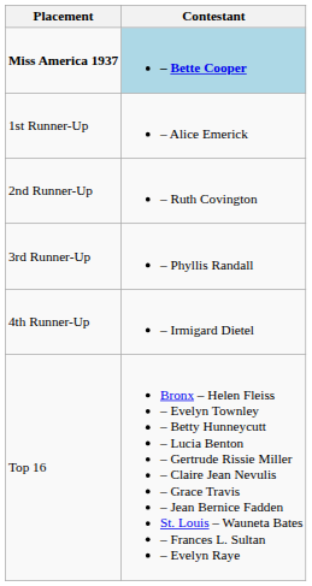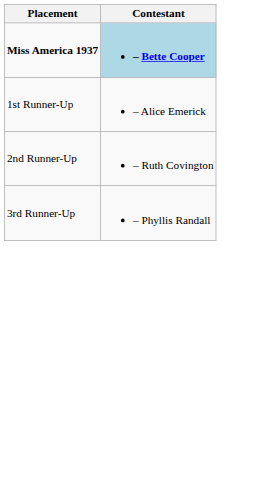 <table class="wikitable sortable" style="font-size: 95%;">
 <tr>
 <th>Placement</th>
 <th>Contestant</th>
 </tr>
 <tr>
 <td><strong>Miss America 1937</strong></td>
 <td style="background: lightblue;"><br><ul><li><strong> – <a href='#'>Bette Cooper</a></strong></li></ul></td>
 </tr>
 <tr>
 <td>1st Runner-Up</td>
 <td><br><ul><li> – Alice Emerick</li></ul></td>
 </tr>
 <tr>
 <td>2nd Runner-Up</td>
 <td><br><ul><li> – Ruth Covington</li></ul></td>
 </tr>
 <tr>
 <td>3rd Runner-Up</td>
 <td><br><ul><li> – Phyllis Randall</li></ul></td>
 </tr>
-<tr>
-<td>4th Runner-Up</td>
-<td><br><ul><li> – Irmigard Dietel</li></ul></td>
-</tr>
-<tr>
-<td>Top 16</td>
-<td><br><ul><li> <a href='#'>Bronx</a> – Helen Fleiss</li><li> – Evelyn Townley</li><li> – Betty Hunneycutt</li><li> – Lucia Benton</li><li> – Gertrude Rissie Miller</li><li> – Claire Jean Nevulis</li><li> – Grace Travis</li><li> – Jean Bernice Fadden</li><li> <a href='#'>St. Louis</a> – Wauneta Bates</li><li> – Frances L. Sultan</li><li> – Evelyn Raye</li></ul></td>
-</tr>
 </table>
